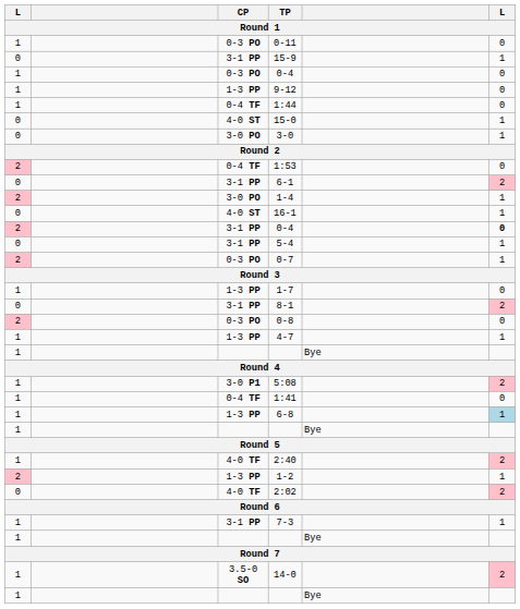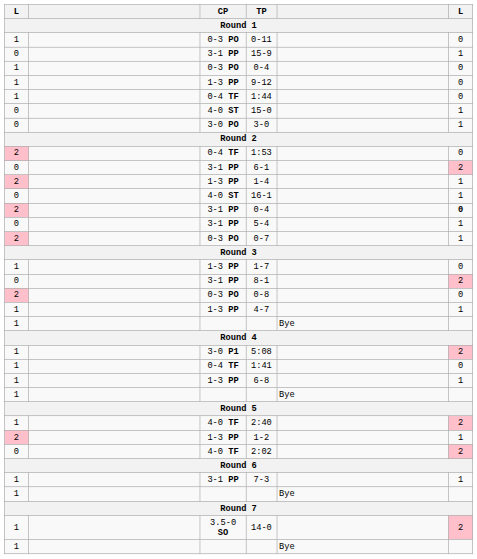 <table class="wikitable" style="text-align: center;" |>
 <tr>
 <th width="30">L</th>
 <th width="250"></th>
 <th width="62">CP</th>
 <th width="40">TP</th>
 <th width="250"></th>
 <th width="30">L</th>
 </tr>
 <tr>
 <th colspan="7">Round 1</th>
 </tr>
 <tr>
 <td>1</td>
 <td style="text-align:left;"></td>
 <td>0-3 <strong>PO</strong></td>
 <td>0-11</td>
 <td style="text-align:left;"><strong></strong></td>
 <td>0</td>
 </tr>
 <tr>
 <td>0</td>
 <td style="text-align:left;"><strong></strong></td>
 <td>3-1 <strong>PP</strong></td>
 <td>15-9</td>
 <td style="text-align:left;"></td>
 <td>1</td>
 </tr>
 <tr>
 <td>1</td>
 <td style="text-align:left;"></td>
 <td>0-3 <strong>PO</strong></td>
 <td>0-4</td>
 <td style="text-align:left;"><strong></strong></td>
 <td>0</td>
 </tr>
 <tr>
 <td>1</td>
 <td style="text-align:left;"></td>
 <td>1-3 <strong>PP</strong></td>
 <td>9-12</td>
 <td style="text-align:left;"><strong></strong></td>
 <td>0</td>
 </tr>
 <tr>
 <td>1</td>
 <td style="text-align:left;"></td>
 <td>0-4 <strong>TF</strong></td>
 <td>1:44</td>
 <td style="text-align:left;"><strong></strong></td>
 <td>0</td>
 </tr>
 <tr>
 <td>0</td>
 <td style="text-align:left;"><strong></strong></td>
 <td>4-0 <strong>ST</strong></td>
 <td>15-0</td>
 <td style="text-align:left;"></td>
 <td>1</td>
 </tr>
 <tr>
 <td>0</td>
 <td style="text-align:left;"><strong></strong></td>
 <td>3-0 <strong>PO</strong></td>
 <td>3-0</td>
 <td style="text-align:left;"></td>
 <td>1</td>
 </tr>
 <tr>
 <th colspan="7">Round 2</th>
 </tr>
 <tr>
 <td bgcolor=pink>2</td>
 <td style="text-align:left;"></td>
 <td>0-4 <strong>TF</strong></td>
 <td>1:53</td>
 <td style="text-align:left;"><strong></strong></td>
 <td>0</td>
 </tr>
 <tr>
 <td>0</td>
 <td style="text-align:left;"><strong></strong></td>
 <td>3-1 <strong>PP</strong></td>
 <td>6-1</td>
 <td style="text-align:left;"></td>
 <td bgcolor=pink>2</td>
 </tr>
 <tr>
 <td bgcolor=pink>2</td>
 <td style="text-align:left;"></td>
-<td>3-0 <strong>PO</strong></td>
+<td>1-3 <strong>PP</strong></td>
 <td>1-4</td>
 <td style="text-align:left;"><strong></strong></td>
 <td>1</td>
 </tr>
 <tr>
 <td>0</td>
 <td style="text-align:left;"><strong></strong></td>
 <td>4-0 <strong>ST</strong></td>
 <td>16-1</td>
 <td style="text-align:left;"></td>
 <td>1</td>
 </tr>
 <tr>
 <td bgcolor=pink>2</td>
 <td style="text-align:left;"></td>
 <td>3-1 <strong>PP</strong></td>
 <td>0-4</td>
 <td style="text-align:left;"><strong></strong></td>
 <td><strong>0</strong></td>
 </tr>
 <tr>
 <td>0</td>
 <td style="text-align:left;"><strong></strong></td>
 <td>3-1 <strong>PP</strong></td>
 <td>5-4</td>
 <td style="text-align:left;"></td>
 <td>1</td>
 </tr>
 <tr>
 <td bgcolor=pink>2</td>
 <td style="text-align:left;"></td>
 <td>0-3 <strong>PO</strong></td>
 <td>0-7</td>
 <td style="text-align:left;"><strong></strong></td>
 <td>1</td>
 </tr>
 <tr>
 <th colspan="7">Round 3</th>
 </tr>
 <tr>
 <td>1</td>
 <td style="text-align:left;"></td>
 <td>1-3 <strong>PP</strong></td>
 <td>1-7</td>
 <td style="text-align:left;"><strong></strong></td>
 <td>0</td>
 </tr>
 <tr>
 <td>0</td>
 <td style="text-align:left;"><strong></strong></td>
 <td>3-1 <strong>PP</strong></td>
 <td>8-1</td>
 <td style="text-align:left;"></td>
 <td bgcolor=pink>2</td>
 </tr>
 <tr>
 <td bgcolor=pink>2</td>
 <td style="text-align:left;"></td>
 <td>0-3 <strong>PO</strong></td>
 <td>0-8</td>
 <td style="text-align:left;"><strong></strong></td>
 <td>0</td>
 </tr>
 <tr>
 <td>1</td>
 <td style="text-align:left;"></td>
 <td>1-3 <strong>PP</strong></td>
 <td>4-7</td>
 <td style="text-align:left;"><strong></strong></td>
 <td>1</td>
 </tr>
 <tr>
 <td>1</td>
 <td style="text-align:left;"><strong></strong></td>
 <td></td>
 <td></td>
 <td style="text-align:left;">Bye</td>
 <td></td>
 </tr>
 <tr>
 <th colspan="7">Round 4</th>
 </tr>
 <tr>
 <td>1</td>
 <td style="text-align:left;"><strong></strong></td>
 <td>3-0 <strong>P1</strong></td>
 <td>5:08</td>
 <td style="text-align:left;"></td>
 <td bgcolor=pink>2</td>
 </tr>
 <tr>
 <td>1</td>
 <td style="text-align:left;"></td>
 <td>0-4 <strong>TF</strong></td>
 <td>1:41</td>
 <td style="text-align:left;"><strong></strong></td>
 <td>0</td>
 </tr>
 <tr>
 <td>1</td>
 <td style="text-align:left;"></td>
 <td>1-3 <strong>PP</strong></td>
 <td>6-8</td>
 <td style="text-align:left;"><strong></strong></td>
-<td style="background: lightblue;">1</td>
+<td>1</td>
 </tr>
 <tr>
 <td>1</td>
 <td style="text-align:left;"><strong></strong></td>
 <td></td>
 <td></td>
 <td style="text-align:left;">Bye</td>
 <td></td>
 </tr>
 <tr>
 <th colspan="7">Round 5</th>
 </tr>
 <tr>
 <td>1</td>
 <td style="text-align:left;"><strong></strong></td>
 <td>4-0 <strong>TF</strong></td>
 <td>2:40</td>
 <td style="text-align:left;"></td>
 <td bgcolor=pink>2</td>
 </tr>
 <tr>
 <td bgcolor=pink>2</td>
 <td style="text-align:left;"></td>
 <td>1-3 <strong>PP</strong></td>
 <td>1-2</td>
 <td style="text-align:left;"><strong></strong></td>
 <td>1</td>
 </tr>
 <tr>
 <td>0</td>
 <td style="text-align:left;"><strong></strong></td>
 <td>4-0 <strong>TF</strong></td>
 <td>2:02</td>
 <td style="text-align:left;"></td>
 <td bgcolor=pink>2</td>
 </tr>
 <tr>
 <th colspan="7">Round 6</th>
 </tr>
 <tr>
 <td>1</td>
 <td style="text-align:left;"><strong></strong></td>
 <td>3-1 <strong>PP</strong></td>
 <td>7-3</td>
 <td style="text-align:left;"></td>
 <td>1</td>
 </tr>
 <tr>
 <td>1</td>
 <td style="text-align:left;"><strong></strong></td>
 <td></td>
 <td></td>
 <td style="text-align:left;">Bye</td>
 <td></td>
 </tr>
 <tr>
 <th colspan="7">Round 7</th>
 </tr>
 <tr>
 <td>1</td>
 <td style="text-align:left;"><strong></strong></td>
 <td>3.5-0 <strong>SO</strong></td>
 <td>14-0</td>
 <td style="text-align:left;"></td>
 <td bgcolor=pink>2</td>
 </tr>
 <tr>
 <td>1</td>
 <td style="text-align:left;"><strong></strong></td>
 <td></td>
 <td></td>
 <td style="text-align:left;">Bye</td>
 <td></td>
 </tr>
 </table>
